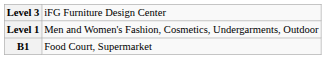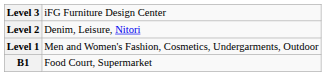 <table class="wikitable">
 <tr>
 <th>Level 3</th>
 <td>iFG Furniture Design Center</td>
+</tr>
+<tr>
+<th>Level 2</th>
+<td>Denim, Leisure, <a href='#'>Nitori</a></td>
 </tr>
 <tr>
 <th>Level 1</th>
 <td>Men and Women's Fashion, Cosmetics, Undergarments, Outdoor</td>
 </tr>
 <tr>
 <th>B1</th>
 <td>Food Court, Supermarket</td>
 </tr>
 </table>
